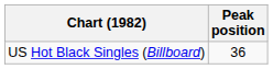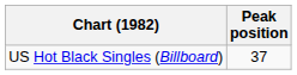 <table class="wikitable">
 <tr>
 <th>Chart (1982)</th>
 <th>Peak<br>position</th>
 </tr>
 <tr>
 <td>US <a href='#'>Hot Black Singles</a> (<em><a href='#'>Billboard</a></em>)</td>
-<td style="text-align:center;">36</td>
+<td style="text-align:center;">37</td>
 </tr>
 </table>
